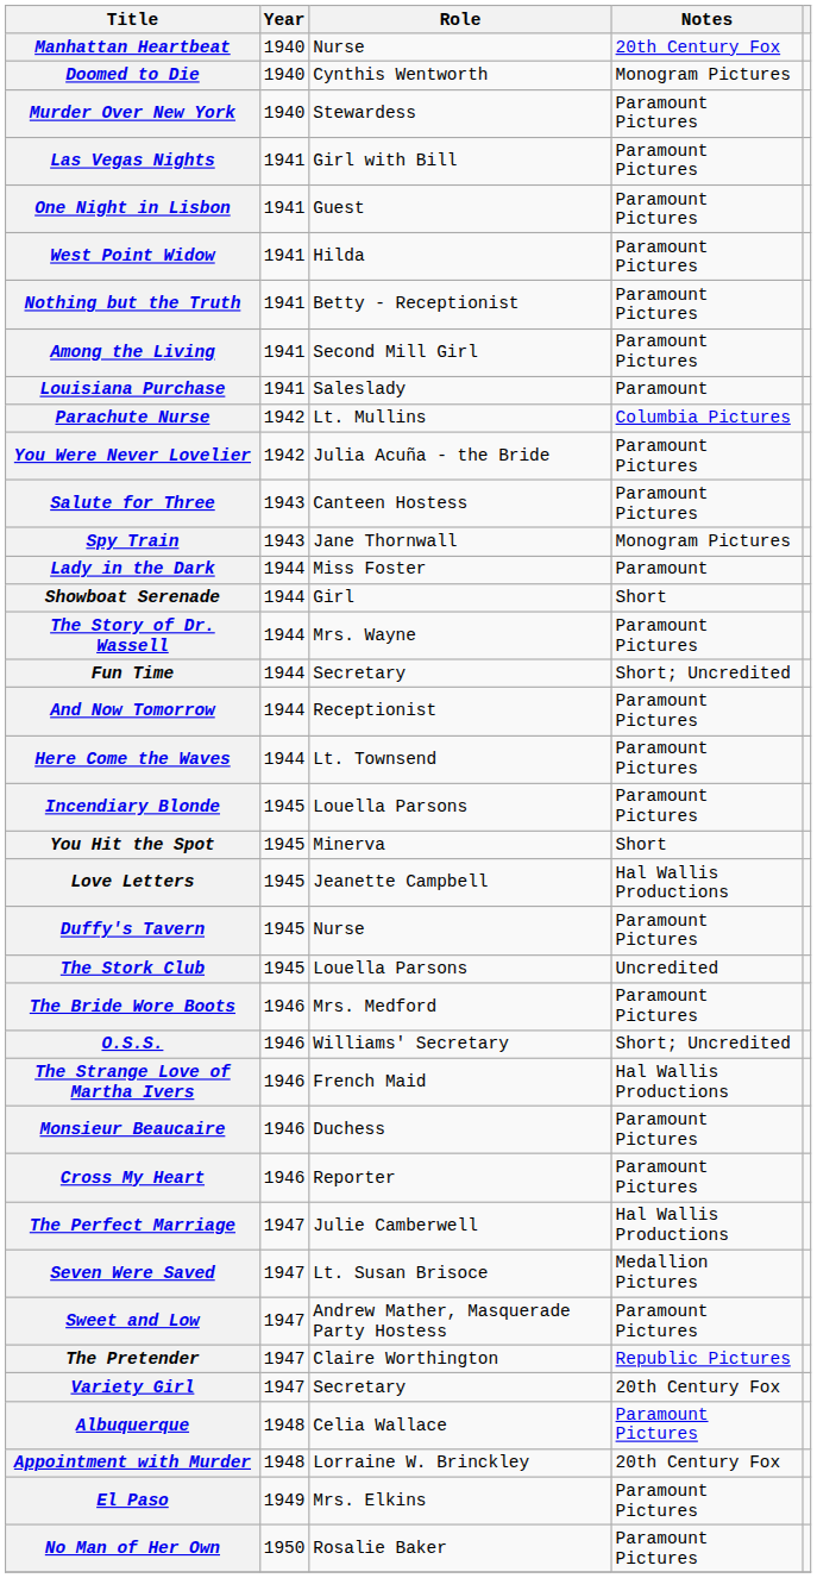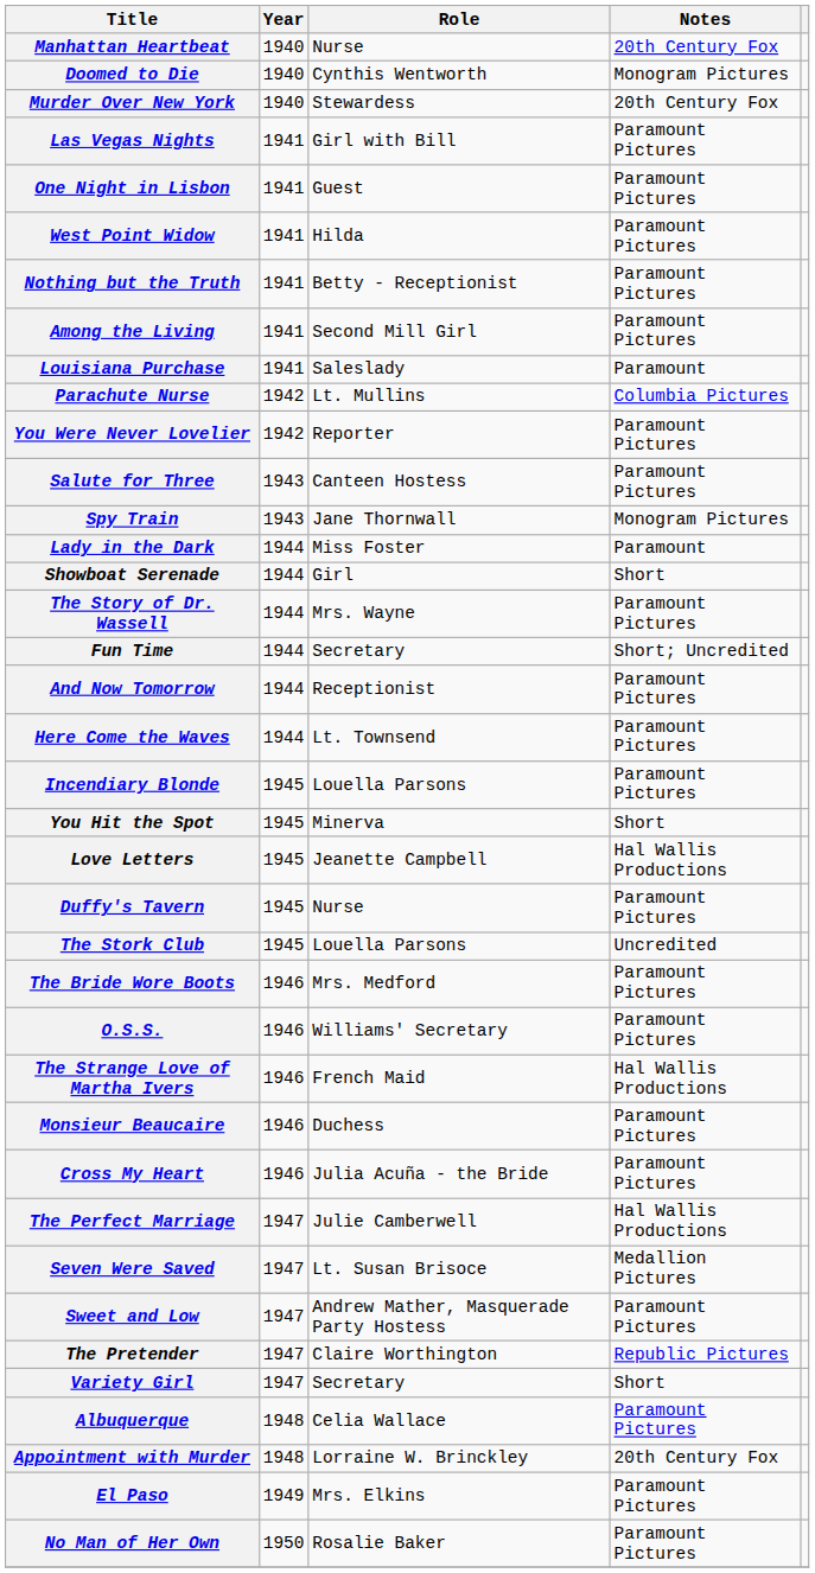 <table class="wikitable sortable plainrowheaders">
 <tr>
 <th scope="col">Title</th>
 <th scope="col">Year</th>
 <th scope="col" class="unsortable">Role</th>
 <th scope="col" class="unsortable">Notes</th>
 <th scope="col" class="unsortable"></th>
 </tr>
 <tr>
 <th scope="row"><em><a href='#'>Manhattan Heartbeat</a></em></th>
 <td>1940</td>
 <td>Nurse</td>
 <td><a href='#'>20th Century Fox</a></td>
 <td align="center"></td>
 </tr>
 <tr>
 <th scope="row"><em><a href='#'>Doomed to Die</a></em></th>
 <td>1940</td>
 <td>Cynthis Wentworth</td>
 <td>Monogram Pictures</td>
 <td align="center"></td>
 </tr>
 <tr>
 <th scope="row"><em><a href='#'>Murder Over New York</a></em></th>
 <td>1940</td>
 <td>Stewardess</td>
-<td>Paramount Pictures</td>
+<td>20th Century Fox</td>
 <td align="center"></td>
 </tr>
 <tr>
 <th scope="row"><em><a href='#'>Las Vegas Nights</a></em></th>
 <td>1941</td>
 <td>Girl with Bill</td>
 <td>Paramount Pictures</td>
 <td align="center"></td>
 </tr>
 <tr>
 <th scope="row"><em><a href='#'>One Night in Lisbon</a></em></th>
 <td>1941</td>
 <td>Guest</td>
 <td>Paramount Pictures</td>
 <td align="center"></td>
 </tr>
 <tr>
 <th scope="row"><em><a href='#'>West Point Widow</a></em></th>
 <td>1941</td>
 <td>Hilda</td>
 <td>Paramount Pictures</td>
 <td align="center"></td>
 </tr>
 <tr>
 <th scope="row"><em><a href='#'>Nothing but the Truth</a></em></th>
 <td>1941</td>
 <td>Betty - Receptionist</td>
 <td>Paramount Pictures</td>
 <td align="center"></td>
 </tr>
 <tr>
 <th scope="row"><em><a href='#'>Among the Living</a></em></th>
 <td>1941</td>
 <td>Second Mill Girl</td>
 <td>Paramount Pictures</td>
 <td align="center"></td>
 </tr>
 <tr>
 <th scope="row"><em><a href='#'>Louisiana Purchase</a></em></th>
 <td>1941</td>
 <td>Saleslady</td>
 <td>Paramount</td>
 <td align="center"></td>
 </tr>
 <tr>
 <th scope="row"><em><a href='#'>Parachute Nurse</a></em></th>
 <td>1942</td>
 <td>Lt. Mullins</td>
 <td><a href='#'>Columbia Pictures</a></td>
 <td align="center"></td>
 </tr>
 <tr>
 <th scope="row"><em><a href='#'>You Were Never Lovelier</a></em></th>
 <td>1942</td>
-<td>Julia Acuña - the Bride</td>
+<td>Reporter</td>
 <td>Paramount Pictures</td>
 <td align="center"></td>
 </tr>
 <tr>
 <th scope="row"><em><a href='#'>Salute for Three</a></em></th>
 <td>1943</td>
 <td>Canteen Hostess</td>
 <td>Paramount Pictures</td>
 <td align="center"></td>
 </tr>
 <tr>
 <th scope="row"><em><a href='#'>Spy Train</a></em></th>
 <td>1943</td>
 <td>Jane Thornwall</td>
 <td>Monogram Pictures</td>
 <td align="center"></td>
 </tr>
 <tr>
 <th scope="row"><em><a href='#'>Lady in the Dark</a></em></th>
 <td>1944</td>
 <td>Miss Foster</td>
 <td>Paramount</td>
 <td align="center"></td>
 </tr>
 <tr>
 <th scope="row"><em>Showboat Serenade</em></th>
 <td>1944</td>
 <td>Girl</td>
 <td>Short</td>
 <td align="center"></td>
 </tr>
 <tr>
 <th scope="row"><em><a href='#'>The Story of Dr. Wassell</a></em></th>
 <td>1944</td>
 <td>Mrs. Wayne</td>
 <td>Paramount Pictures</td>
 <td align="center"></td>
 </tr>
 <tr>
 <th scope="row"><em>Fun Time</em></th>
 <td>1944</td>
 <td>Secretary</td>
 <td>Short; Uncredited</td>
 <td align="center"></td>
 </tr>
 <tr>
 <th scope="row"><em><a href='#'>And Now Tomorrow</a></em></th>
 <td>1944</td>
 <td>Receptionist</td>
 <td>Paramount Pictures</td>
 <td align="center"></td>
 </tr>
 <tr>
 <th scope="row"><em><a href='#'>Here Come the Waves</a></em></th>
 <td>1944</td>
 <td>Lt. Townsend</td>
 <td>Paramount Pictures</td>
 <td align="center"></td>
 </tr>
 <tr>
 <th scope="row"><em><a href='#'>Incendiary Blonde</a></em></th>
 <td>1945</td>
 <td>Louella Parsons</td>
 <td>Paramount Pictures</td>
 <td align="center"></td>
 </tr>
 <tr>
 <th scope="row"><em>You Hit the Spot</em></th>
 <td>1945</td>
 <td>Minerva</td>
 <td>Short</td>
 <td align="center"></td>
 </tr>
 <tr>
 <th scope="row"><em>Love Letters</em></th>
 <td>1945</td>
 <td>Jeanette Campbell</td>
 <td>Hal Wallis Productions</td>
 <td align="center"></td>
 </tr>
 <tr>
 <th scope="row"><em><a href='#'>Duffy's Tavern</a></em></th>
 <td>1945</td>
 <td>Nurse</td>
 <td>Paramount Pictures</td>
 <td align="center"></td>
 </tr>
 <tr>
 <th scope="row"><em><a href='#'>The Stork Club</a></em></th>
 <td>1945</td>
 <td>Louella Parsons</td>
 <td>Uncredited</td>
 <td align="center"></td>
 </tr>
 <tr>
 <th scope="row"><em><a href='#'>The Bride Wore Boots</a></em></th>
 <td>1946</td>
 <td>Mrs. Medford</td>
 <td>Paramount Pictures</td>
 <td align="center"></td>
 </tr>
 <tr>
 <th scope="row"><em><a href='#'>O.S.S.</a></em></th>
 <td>1946</td>
 <td>Williams' Secretary</td>
-<td>Short; Uncredited</td>
+<td>Paramount Pictures</td>
 <td align="center"></td>
 </tr>
 <tr>
 <th scope="row"><em><a href='#'>The Strange Love of Martha Ivers</a></em></th>
 <td>1946</td>
 <td>French Maid</td>
 <td>Hal Wallis Productions</td>
 <td align="center"></td>
 </tr>
 <tr>
 <th scope="row"><em><a href='#'>Monsieur Beaucaire</a></em></th>
 <td>1946</td>
 <td>Duchess</td>
 <td>Paramount Pictures</td>
 <td align="center"></td>
 </tr>
 <tr>
 <th scope="row"><em><a href='#'>Cross My Heart</a></em></th>
 <td>1946</td>
-<td>Reporter</td>
+<td>Julia Acuña - the Bride</td>
 <td>Paramount Pictures</td>
 <td align="center"></td>
 </tr>
 <tr>
 <th scope="row"><em><a href='#'>The Perfect Marriage</a></em></th>
 <td>1947</td>
 <td>Julie Camberwell</td>
 <td>Hal Wallis Productions</td>
 <td align="center"></td>
 </tr>
 <tr>
 <th scope="row"><em><a href='#'>Seven Were Saved</a></em></th>
 <td>1947</td>
 <td>Lt. Susan Brisoce</td>
 <td>Medallion Pictures</td>
 <td align="center"></td>
 </tr>
 <tr>
 <th scope="row"><em><a href='#'>Sweet and Low</a></em></th>
 <td>1947</td>
 <td>Andrew Mather, Masquerade Party Hostess</td>
 <td>Paramount Pictures</td>
 <td align="center"></td>
 </tr>
 <tr>
 <th scope="row"><em>The Pretender</em></th>
 <td>1947</td>
 <td>Claire Worthington</td>
 <td><a href='#'>Republic Pictures</a></td>
 <td align="center"></td>
 </tr>
 <tr>
 <th scope="row"><em><a href='#'>Variety Girl</a></em></th>
 <td>1947</td>
 <td>Secretary</td>
-<td>20th Century Fox</td>
+<td>Short</td>
 <td align="center"></td>
 </tr>
 <tr>
 <th scope="row"><em><a href='#'>Albuquerque</a></em></th>
 <td>1948</td>
 <td>Celia Wallace</td>
 <td><a href='#'>Paramount Pictures</a></td>
 <td align="center"></td>
 </tr>
 <tr>
 <th scope="row"><em><a href='#'>Appointment with Murder</a></em></th>
 <td>1948</td>
 <td>Lorraine W. Brinckley</td>
 <td>20th Century Fox</td>
 <td align="center"></td>
 </tr>
 <tr>
 <th scope="row"><em><a href='#'>El Paso</a></em></th>
 <td>1949</td>
 <td>Mrs. Elkins</td>
 <td>Paramount Pictures</td>
 <td align="center"></td>
 </tr>
 <tr>
 <th scope="row"><em><a href='#'>No Man of Her Own</a></em></th>
 <td>1950</td>
 <td>Rosalie Baker</td>
 <td>Paramount Pictures</td>
 <td align="center"></td>
 </tr>
 <tr>
 </tr>
 </table>
